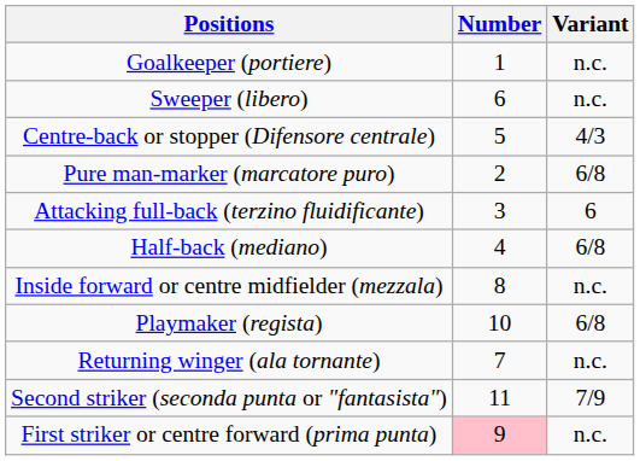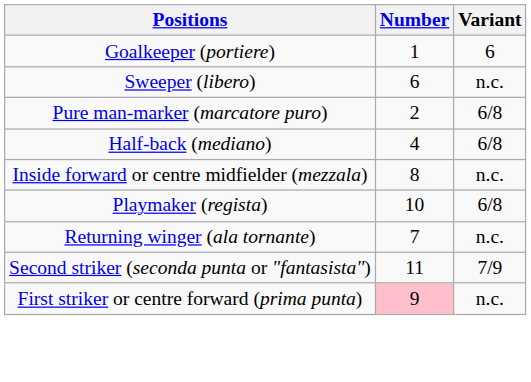 <table class="wikitable">
 <tr>
 <th><a href='#'>Positions</a></th>
 <th><a href='#'>Number</a></th>
 <th>Variant</th>
 </tr>
 <tr align=center>
 <td><a href='#'>Goalkeeper</a> (<em>portiere</em>)</td>
 <td>1</td>
-<td>n.c.</td>
+<td>6</td>
 </tr>
 <tr align=center>
 <td><a href='#'>Sweeper</a> (<em>libero</em>)</td>
 <td>6</td>
 <td>n.c.</td>
 </tr>
 <tr align=center>
-<td><a href='#'>Centre-back</a> or stopper (<em>Difensore centrale</em>)</td>
-<td>5</td>
-<td>4/3</td>
-</tr>
-<tr align=center>
 <td><a href='#'>Pure man-marker</a> (<em>marcatore puro</em>)</td>
 <td>2</td>
 <td>6/8</td>
-</tr>
-<tr align=center>
-<td><a href='#'>Attacking full-back</a> (<em>terzino fluidificante</em>)</td>
-<td>3</td>
-<td>6</td>
 </tr>
 <tr align=center>
 <td><a href='#'>Half-back</a> (<em>mediano</em>)</td>
 <td>4</td>
 <td>6/8</td>
 </tr>
 <tr align=center>
 <td><a href='#'>Inside forward</a> or centre midfielder (<em>mezzala</em>)</td>
 <td>8</td>
 <td>n.c.</td>
 </tr>
 <tr align=center>
 <td><a href='#'>Playmaker</a> (<em>regista</em>)</td>
 <td>10</td>
 <td>6/8</td>
 </tr>
 <tr align=center>
 <td><a href='#'>Returning winger</a> (<em>ala tornante</em>)</td>
 <td>7</td>
 <td>n.c.</td>
 </tr>
 <tr align=center>
 <td><a href='#'>Second striker</a> (<em>seconda punta</em> or <em>"fantasista"</em>)</td>
 <td>11</td>
 <td>7/9</td>
 </tr>
 <tr align=center>
 <td><a href='#'>First striker</a> or centre forward (<em>prima punta</em>)</td>
 <td style="background: pink;">9</td>
 <td>n.c.</td>
 </tr>
 </table>
